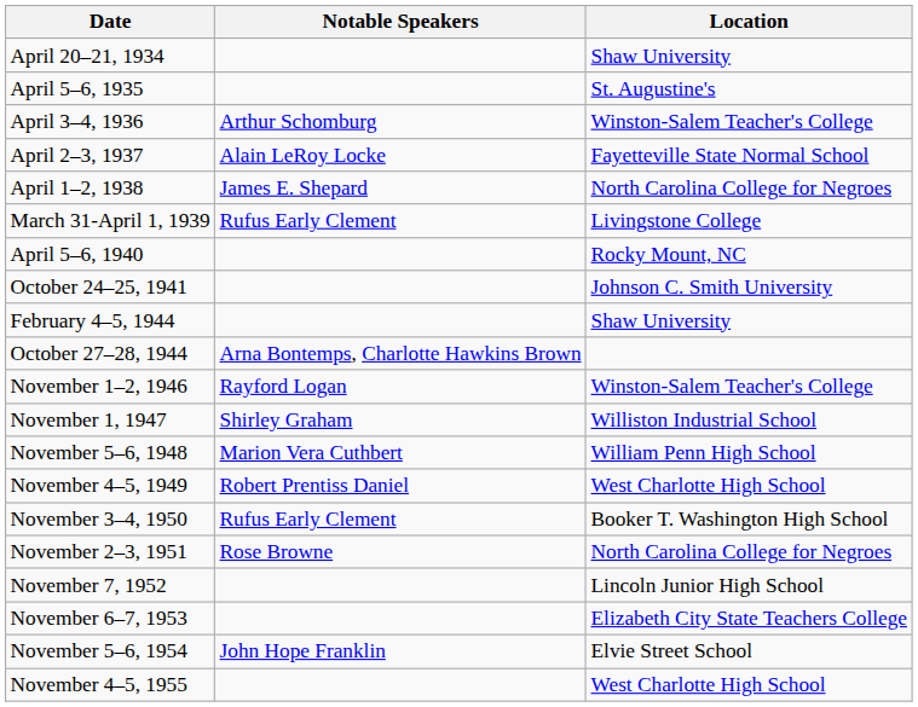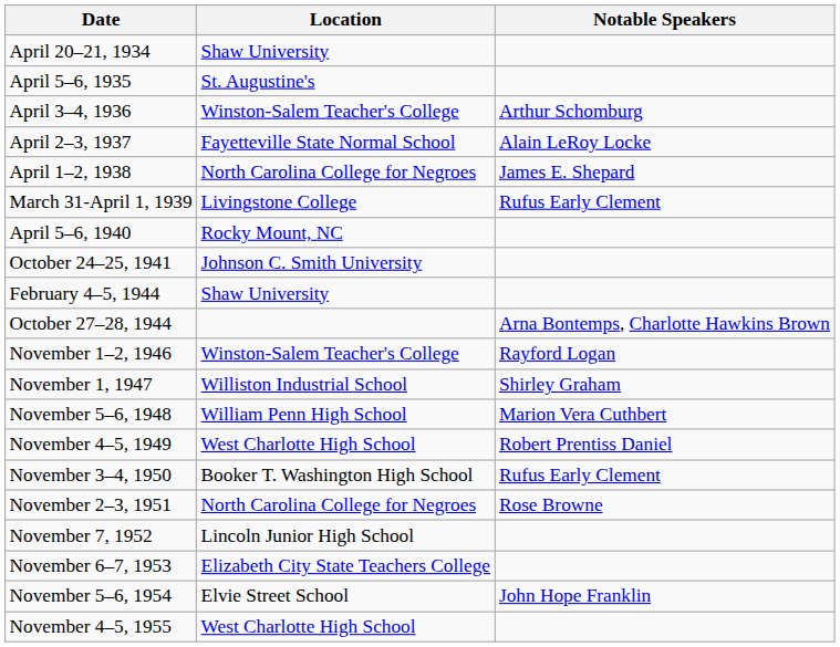 <table class="wikitable">
 <tr>
 <th>Date</th>
+<th>Location</th>
 <th>Notable Speakers</th>
-<th>Location</th>
 </tr>
 <tr>
 <td>April 20–21, 1934</td>
+<td><a href='#'>Shaw University</a></td>
 <td></td>
-<td><a href='#'>Shaw University</a></td>
 </tr>
 <tr>
 <td>April 5–6, 1935</td>
+<td><a href='#'>St. Augustine's</a></td>
 <td></td>
-<td><a href='#'>St. Augustine's</a></td>
 </tr>
 <tr>
 <td>April 3–4, 1936</td>
+<td><a href='#'>Winston-Salem Teacher's College</a></td>
 <td><a href='#'>Arthur Schomburg</a></td>
-<td><a href='#'>Winston-Salem Teacher's College</a></td>
 </tr>
 <tr>
 <td>April 2–3, 1937</td>
+<td><a href='#'>Fayetteville State Normal School</a></td>
 <td><a href='#'>Alain LeRoy Locke</a></td>
-<td><a href='#'>Fayetteville State Normal School</a></td>
 </tr>
 <tr>
 <td>April 1–2, 1938</td>
+<td><a href='#'>North Carolina College for Negroes</a></td>
 <td><a href='#'>James E. Shepard</a></td>
-<td><a href='#'>North Carolina College for Negroes</a></td>
 </tr>
 <tr>
 <td>March 31-April 1, 1939</td>
+<td><a href='#'>Livingstone College</a></td>
 <td><a href='#'>Rufus Early Clement</a></td>
-<td><a href='#'>Livingstone College</a></td>
 </tr>
 <tr>
 <td>April 5–6, 1940</td>
+<td><a href='#'>Rocky Mount, NC</a></td>
 <td></td>
-<td><a href='#'>Rocky Mount, NC</a></td>
 </tr>
 <tr>
 <td>October 24–25, 1941</td>
+<td><a href='#'>Johnson C. Smith University</a></td>
 <td></td>
-<td><a href='#'>Johnson C. Smith University</a></td>
 </tr>
 <tr>
 <td>February 4–5, 1944</td>
+<td><a href='#'>Shaw University</a></td>
 <td></td>
-<td><a href='#'>Shaw University</a></td>
 </tr>
 <tr>
 <td>October 27–28, 1944</td>
+<td></td>
 <td><a href='#'>Arna Bontemps</a>, <a href='#'>Charlotte Hawkins Brown</a></td>
+</tr>
+<tr>
+<td>November 1–2, 1946</td>
+<td><a href='#'>Winston-Salem Teacher's College</a></td>
+<td><a href='#'>Rayford Logan</a></td>
+</tr>
+<tr>
+<td>November 1, 1947</td>
+<td><a href='#'>Williston Industrial School</a></td>
+<td><a href='#'>Shirley Graham</a></td>
+</tr>
+<tr>
+<td>November 5–6, 1948</td>
+<td><a href='#'>William Penn High School</a></td>
+<td><a href='#'>Marion Vera Cuthbert</a></td>
+</tr>
+<tr>
+<td>November 4–5, 1949</td>
+<td><a href='#'>West Charlotte High School</a></td>
+<td><a href='#'>Robert Prentiss Daniel</a></td>
+</tr>
+<tr>
+<td>November 3–4, 1950</td>
+<td>Booker T. Washington High School</td>
+<td><a href='#'>Rufus Early Clement</a></td>
+</tr>
+<tr>
+<td>November 2–3, 1951</td>
+<td><a href='#'>North Carolina College for Negroes</a></td>
+<td><a href='#'>Rose Browne</a></td>
+</tr>
+<tr>
+<td>November 7, 1952</td>
+<td>Lincoln Junior High School</td>
 <td></td>
 </tr>
 <tr>
-<td>November 1–2, 1946</td>
-<td><a href='#'>Rayford Logan</a></td>
-<td><a href='#'>Winston-Salem Teacher's College</a></td>
-</tr>
-<tr>
-<td>November 1, 1947</td>
-<td><a href='#'>Shirley Graham</a></td>
-<td><a href='#'>Williston Industrial School</a></td>
-</tr>
-<tr>
-<td>November 5–6, 1948</td>
-<td><a href='#'>Marion Vera Cuthbert</a></td>
-<td><a href='#'>William Penn High School</a></td>
-</tr>
-<tr>
-<td>November 4–5, 1949</td>
-<td><a href='#'>Robert Prentiss Daniel</a></td>
-<td><a href='#'>West Charlotte High School</a></td>
-</tr>
-<tr>
-<td>November 3–4, 1950</td>
-<td><a href='#'>Rufus Early Clement</a></td>
-<td>Booker T. Washington High School</td>
-</tr>
-<tr>
-<td>November 2–3, 1951</td>
-<td><a href='#'>Rose Browne</a></td>
-<td><a href='#'>North Carolina College for Negroes</a></td>
-</tr>
-<tr>
-<td>November 7, 1952</td>
+<td>November 6–7, 1953</td>
+<td><a href='#'>Elizabeth City State Teachers College</a></td>
 <td></td>
-<td>Lincoln Junior High School</td>
-</tr>
-<tr>
-<td>November 6–7, 1953</td>
-<td></td>
-<td><a href='#'>Elizabeth City State Teachers College</a></td>
 </tr>
 <tr>
 <td>November 5–6, 1954</td>
+<td>Elvie Street School</td>
 <td><a href='#'>John Hope Franklin</a></td>
-<td>Elvie Street School</td>
 </tr>
 <tr>
 <td>November 4–5, 1955</td>
+<td><a href='#'>West Charlotte High School</a></td>
 <td></td>
-<td><a href='#'>West Charlotte High School</a></td>
 </tr>
 </table>
